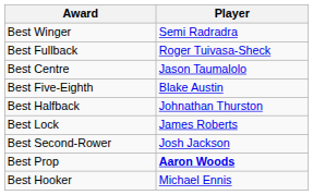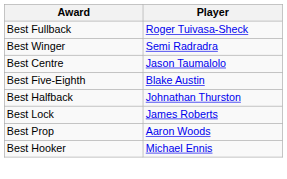 <table class="wikitable">
 <tr>
 <th width=200>Award</th>
 <th width=200 abbr="Player">Player</th>
 </tr>
 <tr>
+<td>Best Fullback</td>
+<td> <a href='#'>Roger Tuivasa-Sheck</a></td>
+</tr>
+<tr>
 <td>Best Winger</td>
 <td> <a href='#'>Semi Radradra</a></td>
-</tr>
-<tr>
-<td>Best Fullback</td>
-<td> <a href='#'>Roger Tuivasa-Sheck</a></td>
 </tr>
 <tr>
 <td>Best Centre</td>
 <td> <a href='#'>Jason Taumalolo</a></td>
 </tr>
 <tr>
 <td>Best Five-Eighth</td>
 <td> <a href='#'>Blake Austin</a></td>
 </tr>
 <tr>
 <td>Best Halfback</td>
 <td> <a href='#'>Johnathan Thurston</a></td>
 </tr>
 <tr>
 <td>Best Lock</td>
 <td> <a href='#'>James Roberts</a></td>
 </tr>
 <tr>
-<td>Best Second-Rower</td>
-<td> <a href='#'>Josh Jackson</a></td>
-</tr>
-<tr>
 <td>Best Prop</td>
-<td><strong> <a href='#'>Aaron Woods</a></strong></td>
+<td> <a href='#'>Aaron Woods</a></td>
 </tr>
 <tr>
 <td>Best Hooker</td>
 <td> <a href='#'>Michael Ennis</a></td>
 </tr>
 </table>
